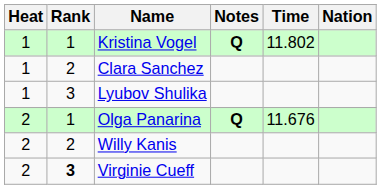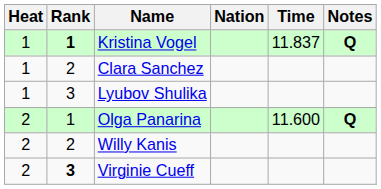 <table class="wikitable sortable" style="text-align:center">
 <tr>
 <th>Heat</th>
 <th>Rank</th>
 <th>Name</th>
+<th>Nation</th>
+<th>Time</th>
 <th>Notes</th>
-<th>Time</th>
-<th>Nation</th>
 </tr>
 <tr style="background: #ccffcc;">
 <td>1</td>
-<td>1</td>
+<td><strong>1</strong></td>
 <td align=left><a href='#'>Kristina Vogel</a></td>
+<td align=left></td>
+<td>11.837</td>
 <td><strong>Q</strong></td>
-<td>11.802</td>
-<td align=left></td>
 </tr>
 <tr>
 <td>1</td>
 <td>2</td>
 <td align=left><a href='#'>Clara Sanchez</a></td>
+<td align=left></td>
 <td></td>
 <td></td>
-<td align=left></td>
 </tr>
 <tr>
 <td>1</td>
 <td>3</td>
 <td align=left><a href='#'>Lyubov Shulika</a></td>
+<td align=left></td>
 <td></td>
 <td></td>
-<td align=left></td>
 </tr>
 <tr style="background: #ccffcc;">
 <td>2</td>
 <td>1</td>
 <td align=left><a href='#'>Olga Panarina</a></td>
+<td align=left></td>
+<td>11.600</td>
 <td><strong>Q</strong></td>
-<td>11.676</td>
-<td align=left></td>
 </tr>
 <tr>
 <td>2</td>
 <td>2</td>
 <td align=left><a href='#'>Willy Kanis</a></td>
+<td align=left></td>
 <td></td>
 <td></td>
-<td align=left></td>
 </tr>
 <tr>
 <td>2</td>
 <td><strong>3</strong></td>
 <td align=left><a href='#'>Virginie Cueff</a></td>
+<td align=left></td>
 <td></td>
 <td></td>
-<td align=left></td>
 </tr>
 </table>
